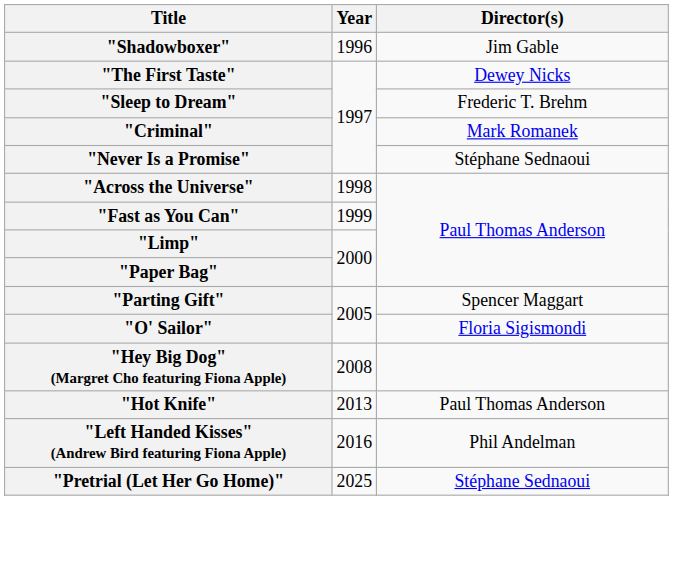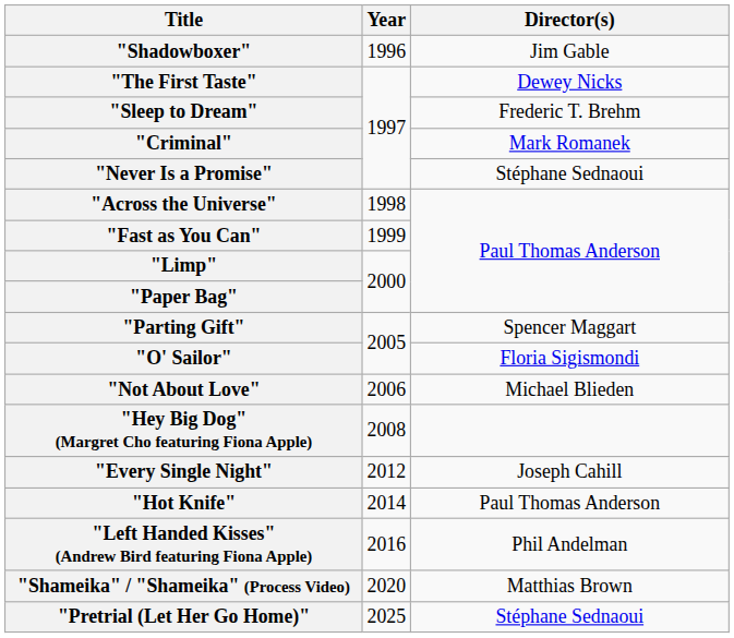 <table class="wikitable plainrowheaders" style="text-align:center;">
 <tr>
 <th scope="col" style="width:18em;">Title</th>
 <th scope="col">Year</th>
 <th scope="col" style="width:16em;">Director(s)</th>
 </tr>
 <tr>
 <th scope="row">"Shadowboxer"</th>
 <td>1996</td>
 <td>Jim Gable</td>
 </tr>
 <tr>
 <th scope="row">"The First Taste"</th>
 <td rowspan="4">1997</td>
 <td><a href='#'>Dewey Nicks</a></td>
 </tr>
 <tr>
 <th scope="row">"Sleep to Dream"</th>
 <td>Frederic T. Brehm</td>
 </tr>
 <tr>
 <th scope="row">"Criminal"</th>
 <td><a href='#'>Mark Romanek</a></td>
 </tr>
 <tr>
 <th scope="row">"Never Is a Promise"</th>
 <td>Stéphane Sednaoui</td>
 </tr>
 <tr>
 <th scope="row">"Across the Universe"</th>
 <td>1998</td>
 <td rowspan="4"><a href='#'>Paul Thomas Anderson</a></td>
 </tr>
 <tr>
 <th scope="row">"Fast as You Can"</th>
 <td>1999</td>
 </tr>
 <tr>
 <th scope="row">"Limp"</th>
 <td rowspan="2">2000</td>
 </tr>
 <tr>
 <th scope="row">"Paper Bag"</th>
 </tr>
 <tr>
 <th scope="row">"Parting Gift"</th>
 <td rowspan="2">2005</td>
 <td>Spencer Maggart</td>
 </tr>
 <tr>
 <th scope="row">"O' Sailor"</th>
 <td><a href='#'>Floria Sigismondi</a></td>
 </tr>
 <tr>
+<th scope="row">"Not About Love"</th>
+<td>2006</td>
+<td>Michael Blieden</td>
+</tr>
+<tr>
 <th scope="row">"Hey Big Dog"<br><small>(Margret Cho featuring Fiona Apple)</small></th>
 <td>2008</td>
 <td></td>
 </tr>
 <tr>
+<th scope="row">"Every Single Night"</th>
+<td>2012</td>
+<td>Joseph Cahill</td>
+</tr>
+<tr>
 <th scope="row">"Hot Knife"</th>
-<td>2013</td>
+<td>2014</td>
 <td>Paul Thomas Anderson</td>
 </tr>
 <tr>
 <th scope="row">"Left Handed Kisses"<br><small>(Andrew Bird featuring Fiona Apple)</small></th>
 <td>2016</td>
 <td>Phil Andelman</td>
 </tr>
 <tr>
+<th scope="row">"Shameika" / "Shameika" <small>(Process Video)</small></th>
+<td>2020</td>
+<td>Matthias Brown</td>
+</tr>
+<tr>
 <th scope="row">"Pretrial (Let Her Go Home)"</th>
 <td>2025</td>
 <td><a href='#'>Stéphane Sednaoui</a></td>
 </tr>
 </table>
